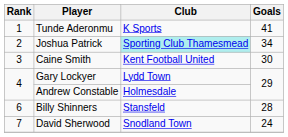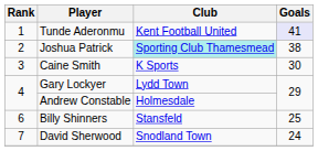 <table class="wikitable" style="text-align:center">
 <tr>
 <th>Rank</th>
 <th>Player</th>
 <th>Club</th>
 <th>Goals</th>
 </tr>
 <tr>
 <td rowspan="1">1</td>
 <td align="left">Tunde Aderonmu</td>
-<td align="left"><a href='#'>K Sports</a></td>
-<td rowspan="1">41</td>
+<td align="left"><a href='#'>Kent Football United</a></td>
+<td rowspan="1" style="background: lavender;">41</td>
 </tr>
 <tr>
 <td rowspan="1">2</td>
 <td align="left">Joshua Patrick</td>
 <td align="left" style="background: paleturquoise;"><a href='#'>Sporting Club Thamesmead</a></td>
-<td rowspan="1">34</td>
+<td rowspan="1">38</td>
 </tr>
 <tr>
 <td rowspan="1">3</td>
 <td align="left">Caine Smith</td>
-<td align="left"><a href='#'>Kent Football United</a></td>
+<td align="left"><a href='#'>K Sports</a></td>
 <td rowspan="1">30</td>
 </tr>
 <tr>
 <td rowspan="2">4</td>
 <td align="left">Gary Lockyer</td>
 <td align="left"><a href='#'>Lydd Town</a></td>
 <td rowspan="2">29</td>
 </tr>
 <tr>
 <td align="left">Andrew Constable</td>
 <td align="left"><a href='#'>Holmesdale</a></td>
 </tr>
 <tr>
 <td rowspan="1">6</td>
 <td align="left">Billy Shinners</td>
 <td align="left"><a href='#'>Stansfeld</a></td>
-<td rowspan="1">28</td>
+<td rowspan="1">25</td>
 </tr>
 <tr>
 <td rowspan="1">7</td>
 <td align="left">David Sherwood</td>
 <td align="left"><a href='#'>Snodland Town</a></td>
 <td rowspan="1">24</td>
 </tr>
 <tr>
 </tr>
 </table>
